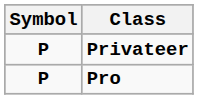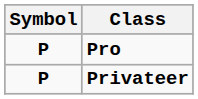 <table class="wikitable" style=font-size:85%;>
 <tr>
 <th>Symbol</th>
 <th>Class</th>
 </tr>
 <tr>
 <td align=center><strong><span>P</span></strong></td>
-<td><strong>Privateer</strong></td>
+<td><strong>Pro</strong></td>
 </tr>
 <tr>
 <td align=center><strong><span>P</span></strong></td>
-<td><strong>Pro</strong></td>
+<td><strong>Privateer</strong></td>
 </tr>
 </table>
